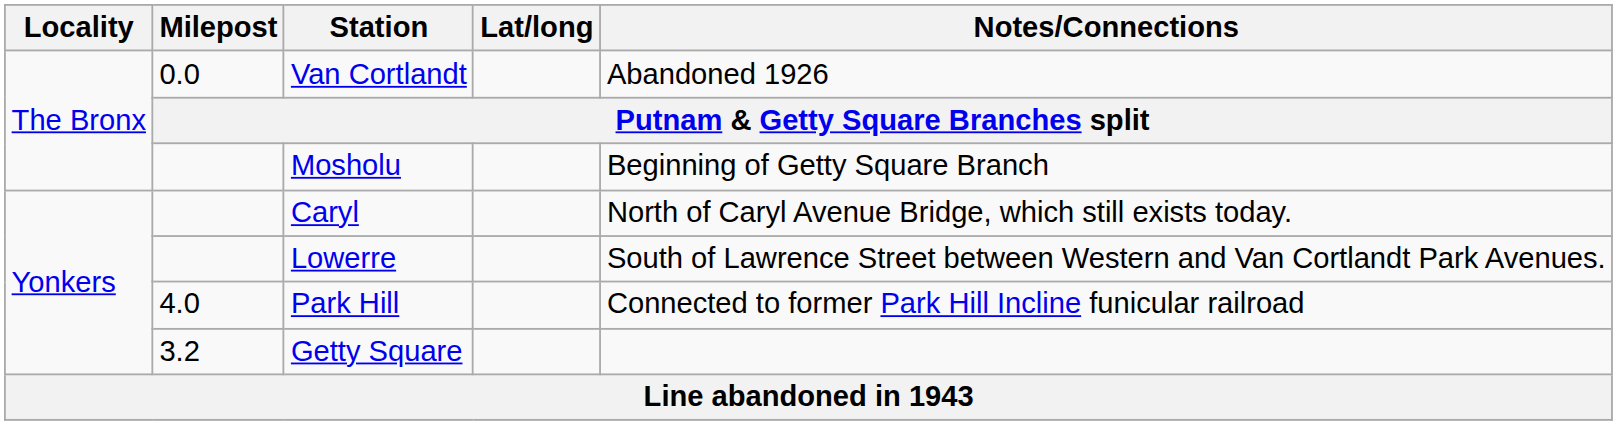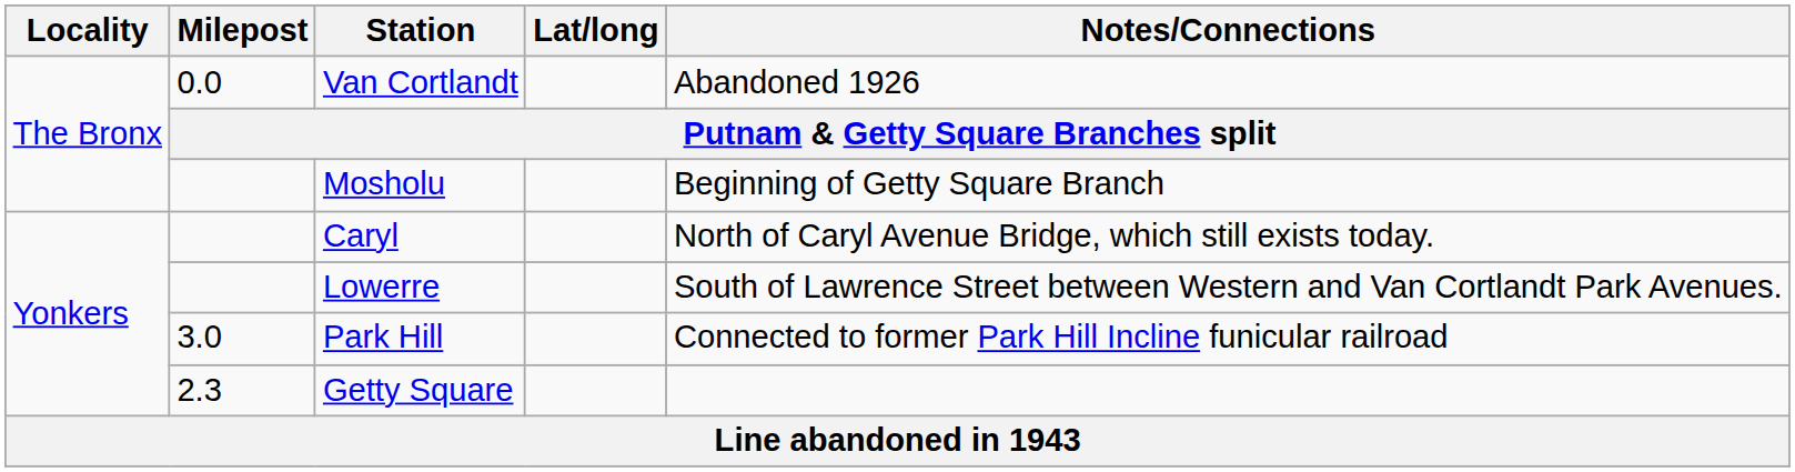 <table class="wikitable">
 <tr>
 <th>Locality</th>
 <th>Milepost</th>
 <th>Station</th>
 <th>Lat/long</th>
 <th>Notes/Connections</th>
 </tr>
 <tr>
 <td rowspan=3><a href='#'>The Bronx</a></td>
 <td>0.0</td>
 <td><a href='#'>Van Cortlandt</a></td>
 <td></td>
 <td>Abandoned 1926</td>
 </tr>
 <tr>
 <th colspan=5><a href='#'>Putnam</a> & <a href='#'>Getty Square Branches</a> split</th>
 </tr>
 <tr>
 <td></td>
 <td><a href='#'>Mosholu</a></td>
 <td></td>
 <td>Beginning of Getty Square Branch</td>
 </tr>
 <tr>
 <td rowspan=4><a href='#'>Yonkers</a></td>
 <td></td>
 <td><a href='#'>Caryl</a></td>
 <td></td>
 <td>North of Caryl Avenue Bridge, which still exists today.</td>
 </tr>
 <tr>
 <td></td>
 <td><a href='#'>Lowerre</a></td>
 <td></td>
 <td>South of Lawrence Street between Western and Van Cortlandt Park Avenues.</td>
 </tr>
 <tr>
-<td>4.0</td>
+<td>3.0</td>
 <td><a href='#'>Park Hill</a></td>
 <td></td>
 <td>Connected to former <a href='#'>Park Hill Incline</a> funicular railroad</td>
 </tr>
 <tr>
-<td>3.2</td>
+<td>2.3</td>
 <td><a href='#'>Getty Square</a></td>
 <td></td>
 <td></td>
 </tr>
 <tr>
 <th colspan=9>Line abandoned in 1943</th>
 </tr>
 </table>
